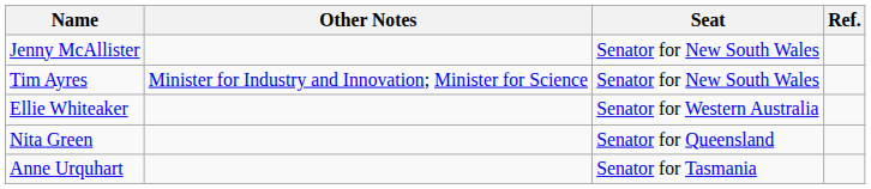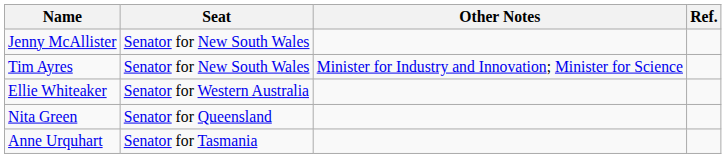 <table class="wikitable">
 <tr>
 <th>Name</th>
+<th>Seat</th>
 <th>Other Notes</th>
-<th>Seat</th>
 <th>Ref.</th>
 </tr>
 <tr>
 <td><a href='#'>Jenny McAllister</a></td>
+<td><a href='#'>Senator</a> for <a href='#'>New South Wales</a></td>
 <td></td>
-<td><a href='#'>Senator</a> for <a href='#'>New South Wales</a></td>
 <td></td>
 </tr>
 <tr>
 <td><a href='#'>Tim Ayres</a></td>
+<td><a href='#'>Senator</a> for <a href='#'>New South Wales</a></td>
 <td><a href='#'>Minister for Industry and Innovation</a>; <a href='#'>Minister for Science</a></td>
-<td><a href='#'>Senator</a> for <a href='#'>New South Wales</a></td>
 <td></td>
 </tr>
 <tr>
 <td><a href='#'>Ellie Whiteaker</a></td>
+<td><a href='#'>Senator</a> for <a href='#'>Western Australia</a></td>
 <td></td>
-<td><a href='#'>Senator</a> for <a href='#'>Western Australia</a></td>
 <td></td>
 </tr>
 <tr>
 <td><a href='#'>Nita Green</a></td>
+<td><a href='#'>Senator</a> for <a href='#'>Queensland</a></td>
 <td></td>
-<td><a href='#'>Senator</a> for <a href='#'>Queensland</a></td>
 <td></td>
 </tr>
 <tr>
 <td><a href='#'>Anne Urquhart</a></td>
+<td><a href='#'>Senator</a> for <a href='#'>Tasmania</a></td>
 <td></td>
-<td><a href='#'>Senator</a> for <a href='#'>Tasmania</a></td>
 <td></td>
 </tr>
 </table>
